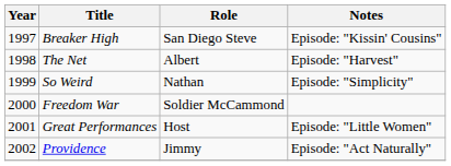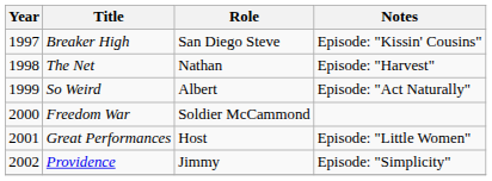 <table class="wikitable sortable">
 <tr>
 <th>Year</th>
 <th>Title</th>
 <th>Role</th>
 <th class="unsortable">Notes</th>
 </tr>
 <tr>
 <td>1997</td>
 <td><em>Breaker High</em></td>
 <td>San Diego Steve</td>
 <td>Episode: "Kissin' Cousins"</td>
 </tr>
 <tr>
 <td>1998</td>
 <td><em>The Net</em></td>
-<td>Albert</td>
+<td>Nathan</td>
 <td>Episode: "Harvest"</td>
 </tr>
 <tr>
 <td>1999</td>
 <td><em>So Weird</em></td>
-<td>Nathan</td>
-<td>Episode: "Simplicity"</td>
+<td>Albert</td>
+<td>Episode: "Act Naturally"</td>
 </tr>
 <tr>
 <td>2000</td>
 <td><em>Freedom War</em></td>
 <td>Soldier McCammond</td>
 <td></td>
 </tr>
 <tr>
 <td>2001</td>
 <td><em>Great Performances</em></td>
 <td>Host</td>
 <td>Episode: "Little Women"</td>
 </tr>
 <tr>
 <td>2002</td>
 <td><em><a href='#'>Providence</a></em></td>
 <td>Jimmy</td>
-<td>Episode: "Act Naturally"</td>
+<td>Episode: "Simplicity"</td>
 </tr>
 <tr>
 </tr>
 </table>
